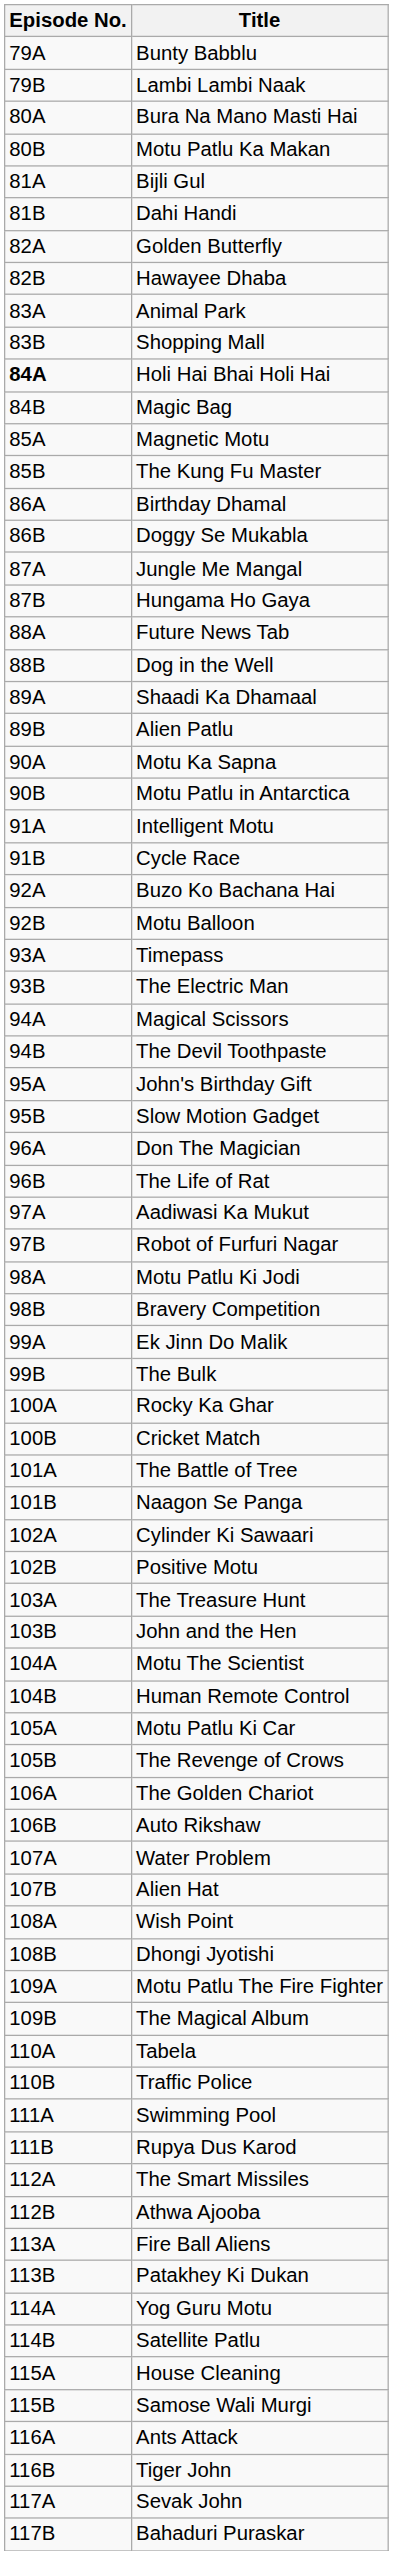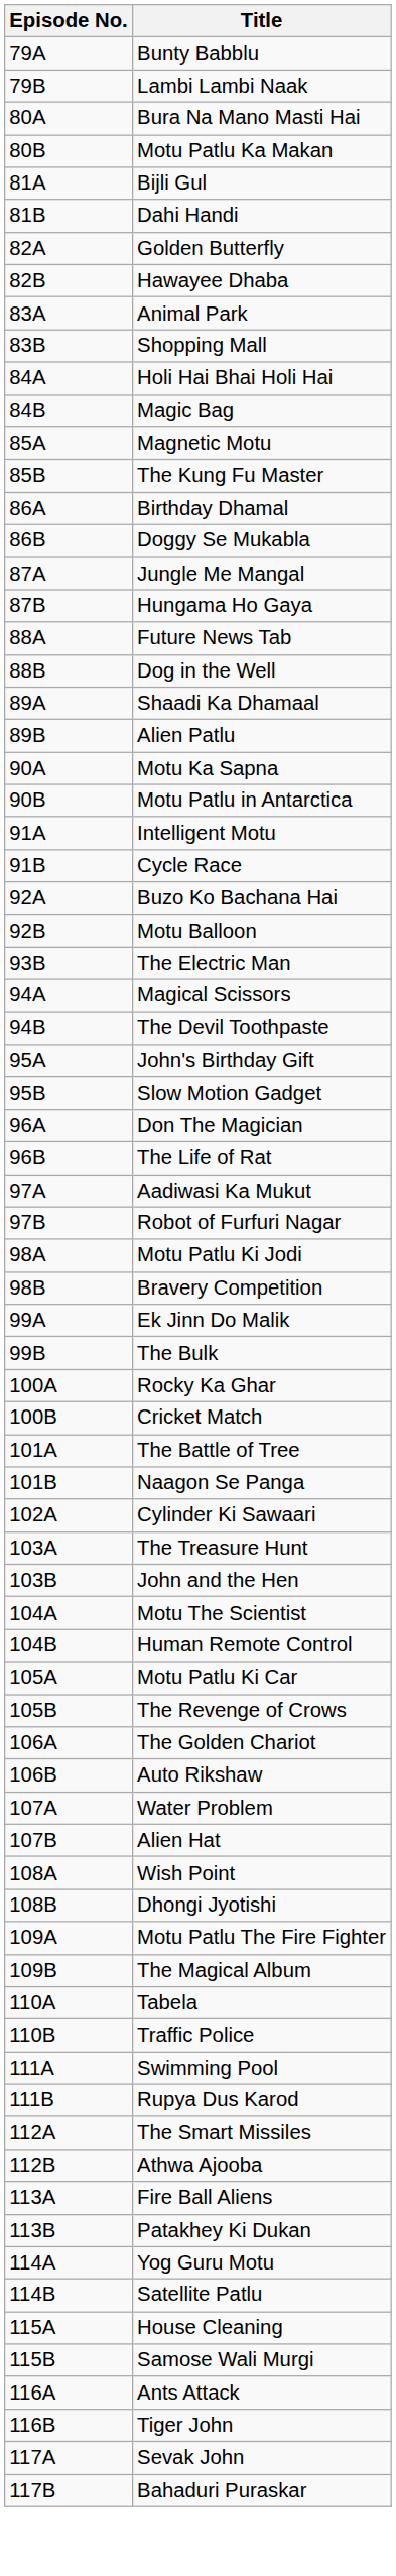 <table class="wikitable">
 <tr>
 <th>Episode No.</th>
 <th>Title</th>
 </tr>
 <tr>
 <td>79A</td>
 <td>Bunty Babblu</td>
 </tr>
 <tr>
 <td>79B</td>
 <td>Lambi Lambi Naak</td>
 </tr>
 <tr>
 <td>80A</td>
 <td>Bura Na Mano Masti Hai</td>
 </tr>
 <tr>
 <td>80B</td>
 <td>Motu Patlu Ka Makan</td>
 </tr>
 <tr>
 <td>81A</td>
 <td>Bijli Gul</td>
 </tr>
 <tr>
 <td>81B</td>
 <td>Dahi Handi</td>
 </tr>
 <tr>
 <td>82A</td>
 <td>Golden Butterfly</td>
 </tr>
 <tr>
 <td>82B</td>
 <td>Hawayee Dhaba</td>
 </tr>
 <tr>
 <td>83A</td>
 <td>Animal Park</td>
 </tr>
 <tr>
 <td>83B</td>
 <td>Shopping Mall</td>
 </tr>
 <tr>
-<td><strong>84A</strong></td>
+<td>84A</td>
 <td>Holi Hai Bhai Holi Hai</td>
 </tr>
 <tr>
 <td>84B</td>
 <td>Magic Bag</td>
 </tr>
 <tr>
 <td>85A</td>
 <td>Magnetic Motu</td>
 </tr>
 <tr>
 <td>85B</td>
 <td>The Kung Fu Master</td>
 </tr>
 <tr>
 <td>86A</td>
 <td>Birthday Dhamal</td>
 </tr>
 <tr>
 <td>86B</td>
 <td>Doggy Se Mukabla</td>
 </tr>
 <tr>
 <td>87A</td>
 <td>Jungle Me Mangal</td>
 </tr>
 <tr>
 <td>87B</td>
 <td>Hungama Ho Gaya</td>
 </tr>
 <tr>
 <td>88A</td>
 <td>Future News Tab</td>
 </tr>
 <tr>
 <td>88B</td>
 <td>Dog in the Well</td>
 </tr>
 <tr>
 <td>89A</td>
 <td>Shaadi Ka Dhamaal</td>
 </tr>
 <tr>
 <td>89B</td>
 <td>Alien Patlu</td>
 </tr>
 <tr>
 <td>90A</td>
 <td>Motu Ka Sapna</td>
 </tr>
 <tr>
 <td>90B</td>
 <td>Motu Patlu in Antarctica</td>
 </tr>
 <tr>
 <td>91A</td>
 <td>Intelligent Motu</td>
 </tr>
 <tr>
 <td>91B</td>
 <td>Cycle Race</td>
 </tr>
 <tr>
 <td>92A</td>
 <td>Buzo Ko Bachana Hai</td>
 </tr>
 <tr>
 <td>92B</td>
 <td>Motu Balloon</td>
-</tr>
-<tr>
-<td>93A</td>
-<td>Timepass</td>
 </tr>
 <tr>
 <td>93B</td>
 <td>The Electric Man</td>
 </tr>
 <tr>
 <td>94A</td>
 <td>Magical Scissors</td>
 </tr>
 <tr>
 <td>94B</td>
 <td>The Devil Toothpaste</td>
 </tr>
 <tr>
 <td>95A</td>
 <td>John's Birthday Gift</td>
 </tr>
 <tr>
 <td>95B</td>
 <td>Slow Motion Gadget</td>
 </tr>
 <tr>
 <td>96A</td>
 <td>Don The Magician</td>
 </tr>
 <tr>
 <td>96B</td>
 <td>The Life of Rat</td>
 </tr>
 <tr>
 <td>97A</td>
 <td>Aadiwasi Ka Mukut</td>
 </tr>
 <tr>
 <td>97B</td>
 <td>Robot of Furfuri Nagar</td>
 </tr>
 <tr>
 <td>98A</td>
 <td>Motu Patlu Ki Jodi</td>
 </tr>
 <tr>
 <td>98B</td>
 <td>Bravery Competition</td>
 </tr>
 <tr>
 <td>99A</td>
 <td>Ek Jinn Do Malik</td>
 </tr>
 <tr>
 <td>99B</td>
 <td>The Bulk</td>
 </tr>
 <tr>
 <td>100A</td>
 <td>Rocky Ka Ghar</td>
 </tr>
 <tr>
 <td>100B</td>
 <td>Cricket Match</td>
 </tr>
 <tr>
 <td>101A</td>
 <td>The Battle of Tree</td>
 </tr>
 <tr>
 <td>101B</td>
 <td>Naagon Se Panga</td>
 </tr>
 <tr>
 <td>102A</td>
 <td>Cylinder Ki Sawaari</td>
-</tr>
-<tr>
-<td>102B</td>
-<td>Positive Motu</td>
 </tr>
 <tr>
 <td>103A</td>
 <td>The Treasure Hunt</td>
 </tr>
 <tr>
 <td>103B</td>
 <td>John and the Hen</td>
 </tr>
 <tr>
 <td>104A</td>
 <td>Motu The Scientist</td>
 </tr>
 <tr>
 <td>104B</td>
 <td>Human Remote Control</td>
 </tr>
 <tr>
 <td>105A</td>
 <td>Motu Patlu Ki Car</td>
 </tr>
 <tr>
 <td>105B</td>
 <td>The Revenge of Crows</td>
 </tr>
 <tr>
 <td>106A</td>
 <td>The Golden Chariot</td>
 </tr>
 <tr>
 <td>106B</td>
 <td>Auto Rikshaw</td>
 </tr>
 <tr>
 <td>107A</td>
 <td>Water Problem</td>
 </tr>
 <tr>
 <td>107B</td>
 <td>Alien Hat</td>
 </tr>
 <tr>
 <td>108A</td>
 <td>Wish Point</td>
 </tr>
 <tr>
 <td>108B</td>
 <td>Dhongi Jyotishi</td>
 </tr>
 <tr>
 <td>109A</td>
 <td>Motu Patlu The Fire Fighter</td>
 </tr>
 <tr>
 <td>109B</td>
 <td>The Magical Album</td>
 </tr>
 <tr>
 <td>110A</td>
 <td>Tabela</td>
 </tr>
 <tr>
 <td>110B</td>
 <td>Traffic Police</td>
 </tr>
 <tr>
 <td>111A</td>
 <td>Swimming Pool</td>
 </tr>
 <tr>
 <td>111B</td>
 <td>Rupya Dus Karod</td>
 </tr>
 <tr>
 <td>112A</td>
 <td>The Smart Missiles</td>
 </tr>
 <tr>
 <td>112B</td>
 <td>Athwa Ajooba</td>
 </tr>
 <tr>
 <td>113A</td>
 <td>Fire Ball Aliens</td>
 </tr>
 <tr>
 <td>113B</td>
 <td>Patakhey Ki Dukan</td>
 </tr>
 <tr>
 <td>114A</td>
 <td>Yog Guru Motu</td>
 </tr>
 <tr>
 <td>114B</td>
 <td>Satellite Patlu</td>
 </tr>
 <tr>
 <td>115A</td>
 <td>House Cleaning</td>
 </tr>
 <tr>
 <td>115B</td>
 <td>Samose Wali Murgi</td>
 </tr>
 <tr>
 <td>116A</td>
 <td>Ants Attack</td>
 </tr>
 <tr>
 <td>116B</td>
 <td>Tiger John</td>
 </tr>
 <tr>
 <td>117A</td>
 <td>Sevak John</td>
 </tr>
 <tr>
 <td>117B</td>
 <td>Bahaduri Puraskar</td>
 </tr>
 </table>
